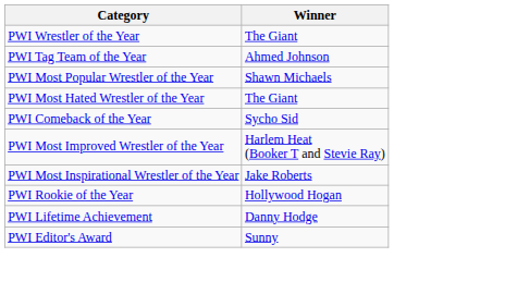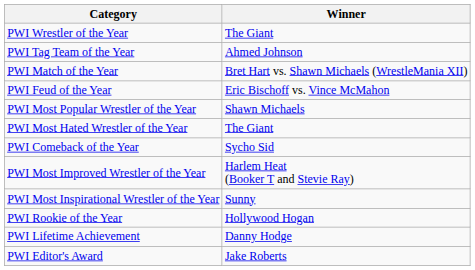 <table class="wikitable">
 <tr>
 <th>Category</th>
 <th>Winner</th>
 </tr>
 <tr>
 <td><a href='#'>PWI Wrestler of the Year</a></td>
 <td><a href='#'>The Giant</a></td>
 </tr>
 <tr>
 <td><a href='#'>PWI Tag Team of the Year</a></td>
 <td><a href='#'>Ahmed Johnson</a></td>
+</tr>
+<tr>
+<td><a href='#'>PWI Match of the Year</a></td>
+<td><a href='#'>Bret Hart</a> vs. <a href='#'>Shawn Michaels</a> (<a href='#'>WrestleMania XII</a>)</td>
+</tr>
+<tr>
+<td><a href='#'>PWI Feud of the Year</a></td>
+<td><a href='#'>Eric Bischoff</a> vs. <a href='#'>Vince McMahon</a></td>
 </tr>
 <tr>
 <td><a href='#'>PWI Most Popular Wrestler of the Year</a></td>
 <td><a href='#'>Shawn Michaels</a></td>
 </tr>
 <tr>
 <td><a href='#'>PWI Most Hated Wrestler of the Year</a></td>
 <td><a href='#'>The Giant</a></td>
 </tr>
 <tr>
 <td><a href='#'>PWI Comeback of the Year</a></td>
 <td><a href='#'>Sycho Sid</a></td>
 </tr>
 <tr>
 <td><a href='#'>PWI Most Improved Wrestler of the Year</a></td>
 <td><a href='#'>Harlem Heat</a><br>(<a href='#'>Booker T</a> and <a href='#'>Stevie Ray</a>)</td>
 </tr>
 <tr>
 <td><a href='#'>PWI Most Inspirational Wrestler of the Year</a></td>
-<td><a href='#'>Jake Roberts</a></td>
+<td><a href='#'>Sunny</a></td>
 </tr>
 <tr>
 <td><a href='#'>PWI Rookie of the Year</a></td>
 <td><a href='#'>Hollywood Hogan</a></td>
 </tr>
 <tr>
 <td><a href='#'>PWI Lifetime Achievement</a></td>
 <td><a href='#'>Danny Hodge</a></td>
 </tr>
 <tr>
 <td><a href='#'>PWI Editor's Award</a></td>
-<td><a href='#'>Sunny</a></td>
+<td><a href='#'>Jake Roberts</a></td>
 </tr>
 </table>
